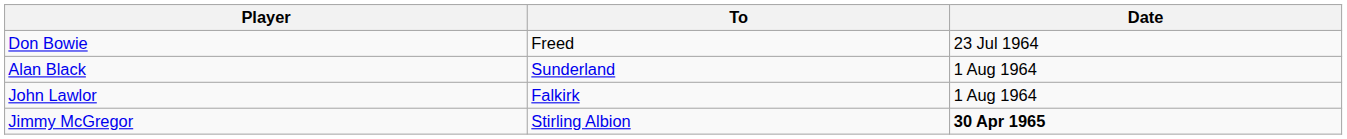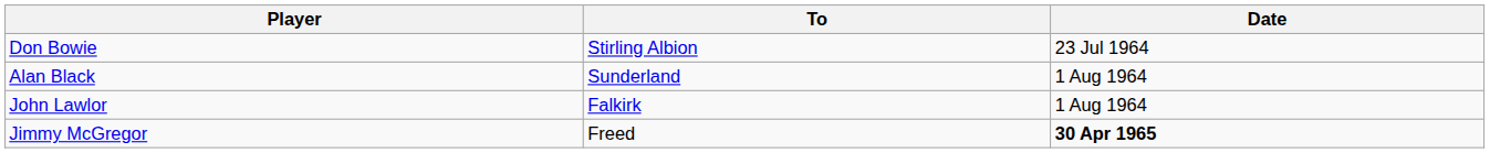 <table class="wikitable" style="text-align:center; font-size:95%;width:98%; text-align:left">
 <tr>
 <th>Player</th>
 <th>To</th>
 <th>Date</th>
 </tr>
 <tr>
 <td> <a href='#'>Don Bowie</a></td>
-<td> Freed</td>
+<td> <a href='#'>Stirling Albion</a></td>
 <td>23 Jul 1964</td>
 </tr>
 <tr>
 <td> <a href='#'>Alan Black</a></td>
 <td> <a href='#'>Sunderland</a></td>
 <td>1 Aug 1964</td>
 </tr>
 <tr>
 <td> <a href='#'>John Lawlor</a></td>
 <td> <a href='#'>Falkirk</a></td>
 <td>1 Aug 1964</td>
 </tr>
 <tr>
 <td> <a href='#'>Jimmy McGregor</a></td>
-<td> <a href='#'>Stirling Albion</a></td>
+<td> Freed</td>
 <td><strong>30 Apr 1965</strong></td>
 </tr>
 </table>
